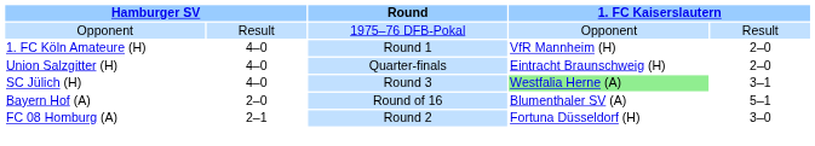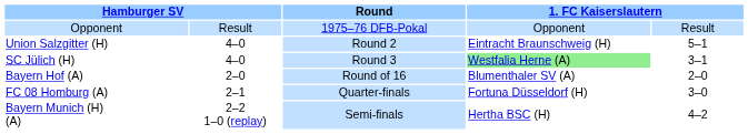 <table style="width:80%; text-align:center;">
 <tr style="vertical-align:top; background:#99CCFF;">
 <th colspan="2"><a href='#'>Hamburger SV</a></th>
 <th style="width:20%">Round</th>
 <th colspan="2"><a href='#'>1. FC Kaiserslautern</a></th>
 </tr>
 <tr style="vertical-align:top; background:#C1E0FF;">
 <td style="width:20%">Opponent</td>
 <td style="width:10%">Result</td>
 <td><a href='#'>1975–76 DFB-Pokal</a></td>
 <td style="width:20%">Opponent</td>
 <td style="width:10%">Result</td>
 </tr>
 <tr>
-<td align="left"><a href='#'>1. FC Köln Amateure</a> (H)</td>
-<td>4–0</td>
-<td style="background:#C1E0FF;">Round 1</td>
-<td align="left"><a href='#'>VfR Mannheim</a> (H)</td>
-<td>2–0</td>
-</tr>
-<tr>
 <td align="left"><a href='#'>Union Salzgitter</a> (H)</td>
 <td>4–0</td>
-<td style="background:#C1E0FF;">Quarter-finals</td>
+<td style="background:#C1E0FF;">Round 2</td>
 <td align="left"><a href='#'>Eintracht Braunschweig</a> (H)</td>
-<td>2–0</td>
+<td>5–1</td>
 </tr>
 <tr>
 <td align="left"><a href='#'>SC Jülich</a> (H)</td>
 <td>4–0</td>
 <td style="background:#C1E0FF;">Round 3</td>
 <td align="left" style="background: lightgreen;"><a href='#'>Westfalia Herne</a> (A)</td>
 <td>3–1</td>
 </tr>
 <tr>
 <td align="left"><a href='#'>Bayern Hof</a> (A)</td>
 <td>2–0</td>
 <td style="background:#C1E0FF;">Round of 16</td>
 <td align="left"><a href='#'>Blumenthaler SV</a> (A)</td>
-<td>5–1</td>
+<td>2–0</td>
 </tr>
 <tr>
 <td align="left"><a href='#'>FC 08 Homburg</a> (A)</td>
 <td>2–1</td>
-<td style="background:#C1E0FF;">Round 2</td>
+<td style="background:#C1E0FF;">Quarter-finals</td>
 <td align="left"><a href='#'>Fortuna Düsseldorf</a> (H)</td>
 <td>3–0</td>
 </tr>
+<tr>
+<td align="left"><a href='#'>Bayern Munich</a> (H)<br> (A)</td>
+<td>2–2 <br>1–0 (<a href='#'>replay</a>)</td>
+<td style="background:#C1E0FF;">Semi-finals</td>
+<td align="left"><a href='#'>Hertha BSC</a> (H)</td>
+<td>4–2</td>
+</tr>
 </table>
